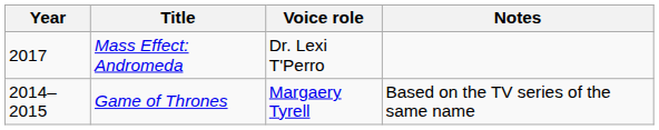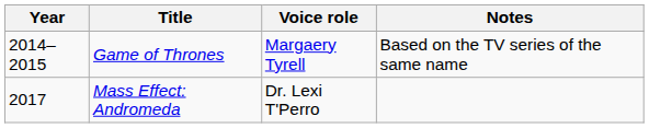 <table class="wikitable">
 <tr>
 <th scope="col">Year</th>
 <th scope="col">Title</th>
 <th scope="col">Voice role</th>
 <th scope="col" class="unsortable">Notes</th>
 </tr>
 <tr>
+<td>2014–2015</td>
+<td><em><a href='#'>Game of Thrones</a></em></td>
+<td><a href='#'>Margaery Tyrell</a></td>
+<td>Based on the TV series of the same name</td>
+</tr>
+<tr>
 <td>2017</td>
 <td><em><a href='#'>Mass Effect: Andromeda</a></em></td>
 <td>Dr. Lexi T'Perro</td>
 <td></td>
 </tr>
-<tr>
-<td>2014–2015</td>
-<td><em><a href='#'>Game of Thrones</a></em></td>
-<td><a href='#'>Margaery Tyrell</a></td>
-<td>Based on the TV series of the same name</td>
-</tr>
 </table>
